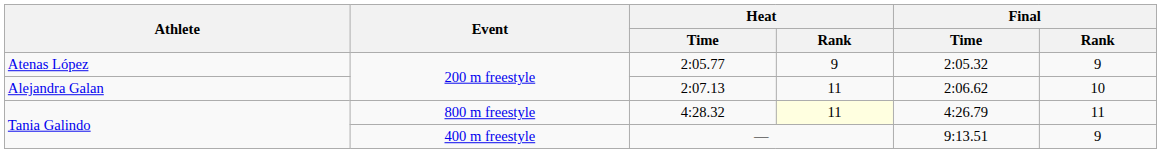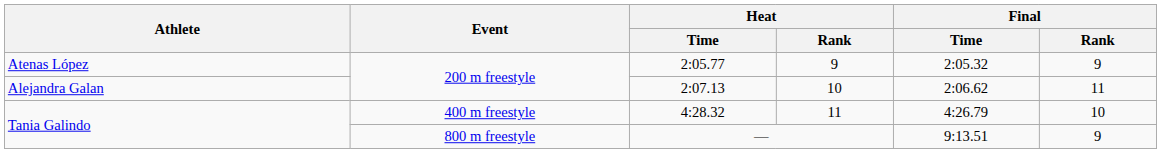 <table class=wikitable style="font-size:95%" width="95%">
 <tr>
 <th rowspan="2">Athlete</th>
 <th rowspan="2">Event</th>
 <th colspan="2">Heat</th>
 <th colspan="2">Final</th>
 </tr>
 <tr>
 <th>Time</th>
 <th>Rank</th>
 <th>Time</th>
 <th>Rank</th>
 </tr>
 <tr>
 <td width=30%><a href='#'>Atenas López</a></td>
 <td rowspan=2 align=center><a href='#'>200 m freestyle</a></td>
 <td align=center>2:05.77</td>
 <td align=center>9</td>
 <td align=center>2:05.32</td>
 <td align=center>9</td>
 </tr>
 <tr>
 <td width=30%><a href='#'>Alejandra Galan</a></td>
 <td align=center>2:07.13</td>
+<td align=center>10</td>
+<td align=center>2:06.62</td>
 <td align=center>11</td>
-<td align=center>2:06.62</td>
+</tr>
+<tr>
+<td rowspan=2 width=30%><a href='#'>Tania Galindo</a></td>
+<td align=center><a href='#'>400 m freestyle</a></td>
+<td align=center>4:28.32</td>
+<td align=center>11</td>
+<td align=center>4:26.79</td>
 <td align=center>10</td>
 </tr>
 <tr>
-<td rowspan=2 width=30%><a href='#'>Tania Galindo</a></td>
 <td align=center><a href='#'>800 m freestyle</a></td>
-<td align=center>4:28.32</td>
-<td align=center style="background: lightyellow;">11</td>
-<td align=center>4:26.79</td>
-<td align=center>11</td>
-</tr>
-<tr>
-<td align=center><a href='#'>400 m freestyle</a></td>
 <td colspan=2 align=center>—</td>
 <td align=center>9:13.51</td>
 <td align=center>9</td>
 </tr>
 </table>
